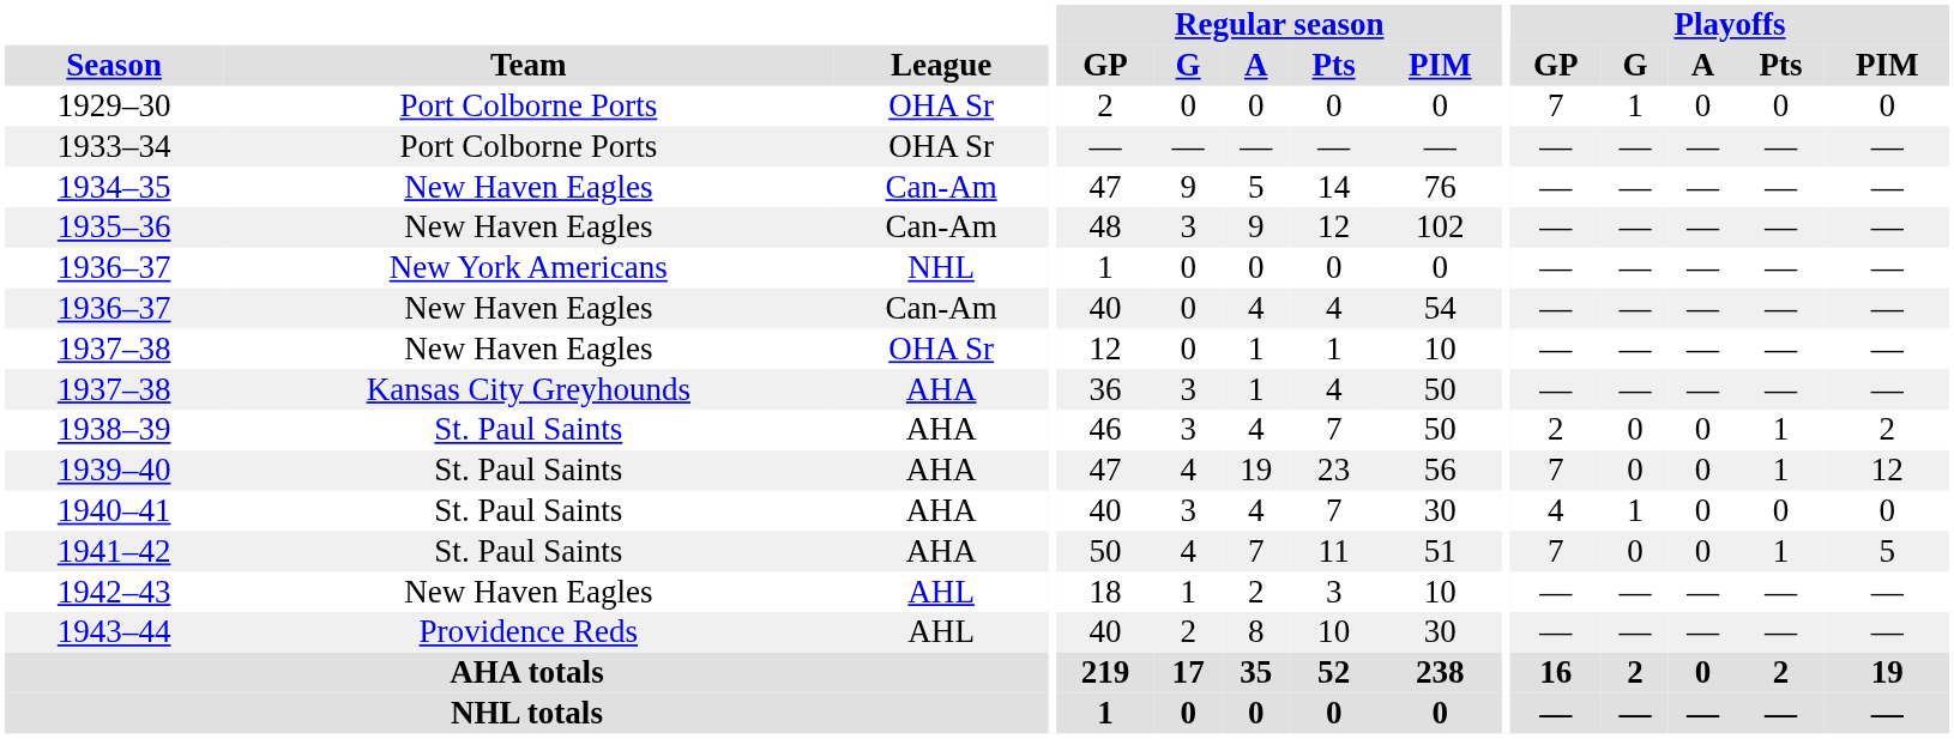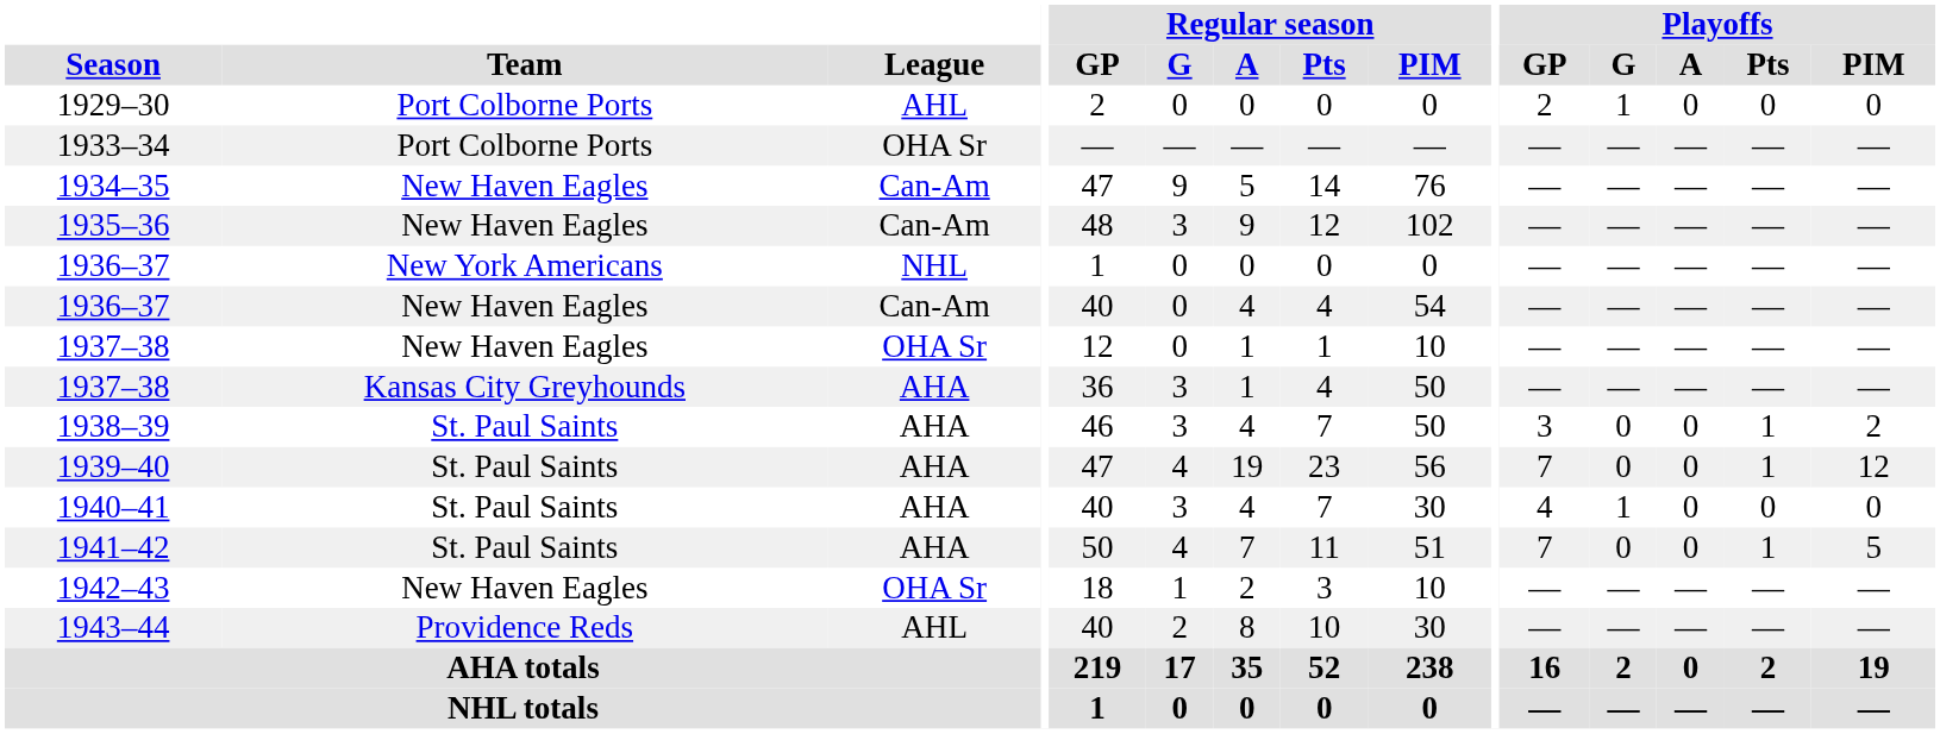 <table border="0" cellpadding="1" cellspacing="0" style="text-align:center; width:60em">
 <tr bgcolor="#e0e0e0">
 <th colspan="3" bgcolor="#ffffff"></th>
 <th rowspan="100" bgcolor="#ffffff"></th>
 <th colspan="5"><a href='#'>Regular season</a></th>
 <th rowspan="100" bgcolor="#ffffff"></th>
 <th colspan="5"><a href='#'>Playoffs</a></th>
 </tr>
 <tr bgcolor="#e0e0e0">
 <th><a href='#'>Season</a></th>
 <th>Team</th>
 <th>League</th>
 <th>GP</th>
 <th><a href='#'>G</a></th>
 <th><a href='#'>A</a></th>
 <th><a href='#'>Pts</a></th>
 <th><a href='#'>PIM</a></th>
 <th>GP</th>
 <th>G</th>
 <th>A</th>
 <th>Pts</th>
 <th>PIM</th>
 </tr>
 <tr>
 <td>1929–30</td>
 <td><a href='#'>Port Colborne Ports</a></td>
-<td><a href='#'>OHA Sr</a></td>
+<td><a href='#'>AHL</a></td>
 <td>2</td>
 <td>0</td>
 <td>0</td>
 <td>0</td>
 <td>0</td>
-<td>7</td>
+<td>2</td>
 <td>1</td>
 <td>0</td>
 <td>0</td>
 <td>0</td>
 </tr>
 <tr bgcolor="#f0f0f0">
 <td>1933–34</td>
 <td>Port Colborne Ports</td>
 <td>OHA Sr</td>
 <td>—</td>
 <td>—</td>
 <td>—</td>
 <td>—</td>
 <td>—</td>
 <td>—</td>
 <td>—</td>
 <td>—</td>
 <td>—</td>
 <td>—</td>
 </tr>
 <tr>
 <td><a href='#'>1934–35</a></td>
 <td><a href='#'>New Haven Eagles</a></td>
 <td><a href='#'>Can-Am</a></td>
 <td>47</td>
 <td>9</td>
 <td>5</td>
 <td>14</td>
 <td>76</td>
 <td>—</td>
 <td>—</td>
 <td>—</td>
 <td>—</td>
 <td>—</td>
 </tr>
 <tr bgcolor="#f0f0f0">
 <td><a href='#'>1935–36</a></td>
 <td>New Haven Eagles</td>
 <td>Can-Am</td>
 <td>48</td>
 <td>3</td>
 <td>9</td>
 <td>12</td>
 <td>102</td>
 <td>—</td>
 <td>—</td>
 <td>—</td>
 <td>—</td>
 <td>—</td>
 </tr>
 <tr>
 <td><a href='#'>1936–37</a></td>
 <td><a href='#'>New York Americans</a></td>
 <td><a href='#'>NHL</a></td>
 <td>1</td>
 <td>0</td>
 <td>0</td>
 <td>0</td>
 <td>0</td>
 <td>—</td>
 <td>—</td>
 <td>—</td>
 <td>—</td>
 <td>—</td>
 </tr>
 <tr bgcolor="#f0f0f0">
 <td><a href='#'>1936–37</a></td>
 <td>New Haven Eagles</td>
 <td>Can-Am</td>
 <td>40</td>
 <td>0</td>
 <td>4</td>
 <td>4</td>
 <td>54</td>
 <td>—</td>
 <td>—</td>
 <td>—</td>
 <td>—</td>
 <td>—</td>
 </tr>
 <tr>
 <td><a href='#'>1937–38</a></td>
 <td>New Haven Eagles</td>
 <td><a href='#'>OHA Sr</a></td>
 <td>12</td>
 <td>0</td>
 <td>1</td>
 <td>1</td>
 <td>10</td>
 <td>—</td>
 <td>—</td>
 <td>—</td>
 <td>—</td>
 <td>—</td>
 </tr>
 <tr bgcolor="#f0f0f0">
 <td><a href='#'>1937–38</a></td>
 <td><a href='#'>Kansas City Greyhounds</a></td>
 <td><a href='#'>AHA</a></td>
 <td>36</td>
 <td>3</td>
 <td>1</td>
 <td>4</td>
 <td>50</td>
 <td>—</td>
 <td>—</td>
 <td>—</td>
 <td>—</td>
 <td>—</td>
 </tr>
 <tr>
 <td><a href='#'>1938–39</a></td>
 <td><a href='#'>St. Paul Saints</a></td>
 <td>AHA</td>
 <td>46</td>
 <td>3</td>
 <td>4</td>
 <td>7</td>
 <td>50</td>
-<td>2</td>
+<td>3</td>
 <td>0</td>
 <td>0</td>
 <td>1</td>
 <td>2</td>
 </tr>
 <tr bgcolor="#f0f0f0">
 <td><a href='#'>1939–40</a></td>
 <td>St. Paul Saints</td>
 <td>AHA</td>
 <td>47</td>
 <td>4</td>
 <td>19</td>
 <td>23</td>
 <td>56</td>
 <td>7</td>
 <td>0</td>
 <td>0</td>
 <td>1</td>
 <td>12</td>
 </tr>
 <tr>
 <td><a href='#'>1940–41</a></td>
 <td>St. Paul Saints</td>
 <td>AHA</td>
 <td>40</td>
 <td>3</td>
 <td>4</td>
 <td>7</td>
 <td>30</td>
 <td>4</td>
 <td>1</td>
 <td>0</td>
 <td>0</td>
 <td>0</td>
 </tr>
 <tr bgcolor="#f0f0f0">
 <td><a href='#'>1941–42</a></td>
 <td>St. Paul Saints</td>
 <td>AHA</td>
 <td>50</td>
 <td>4</td>
 <td>7</td>
 <td>11</td>
 <td>51</td>
 <td>7</td>
 <td>0</td>
 <td>0</td>
 <td>1</td>
 <td>5</td>
 </tr>
 <tr>
 <td><a href='#'>1942–43</a></td>
 <td>New Haven Eagles</td>
-<td><a href='#'>AHL</a></td>
+<td><a href='#'>OHA Sr</a></td>
 <td>18</td>
 <td>1</td>
 <td>2</td>
 <td>3</td>
 <td>10</td>
 <td>—</td>
 <td>—</td>
 <td>—</td>
 <td>—</td>
 <td>—</td>
 </tr>
 <tr bgcolor="#f0f0f0">
 <td><a href='#'>1943–44</a></td>
 <td><a href='#'>Providence Reds</a></td>
 <td>AHL</td>
 <td>40</td>
 <td>2</td>
 <td>8</td>
 <td>10</td>
 <td>30</td>
 <td>—</td>
 <td>—</td>
 <td>—</td>
 <td>—</td>
 <td>—</td>
 </tr>
 <tr bgcolor="#e0e0e0">
 <th colspan="3">AHA totals</th>
 <th>219</th>
 <th>17</th>
 <th>35</th>
 <th>52</th>
 <th>238</th>
 <th>16</th>
 <th>2</th>
 <th>0</th>
 <th>2</th>
 <th>19</th>
 </tr>
 <tr bgcolor="#e0e0e0">
 <th colspan="3">NHL totals</th>
 <th>1</th>
 <th>0</th>
 <th>0</th>
 <th>0</th>
 <th>0</th>
 <th>—</th>
 <th>—</th>
 <th>—</th>
 <th>—</th>
 <th>—</th>
 </tr>
 </table>
